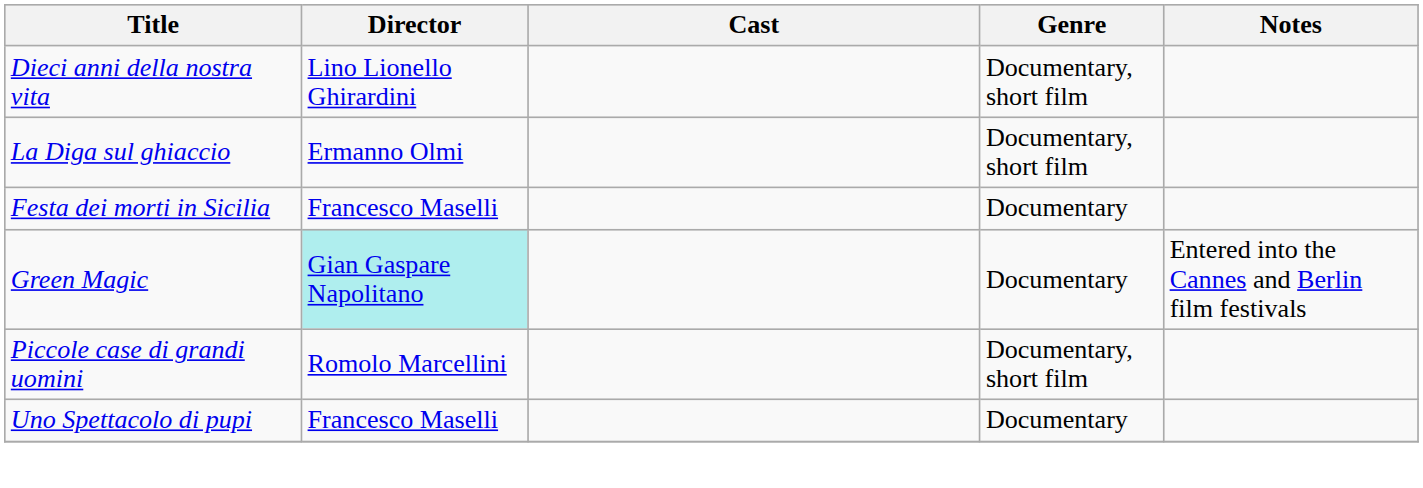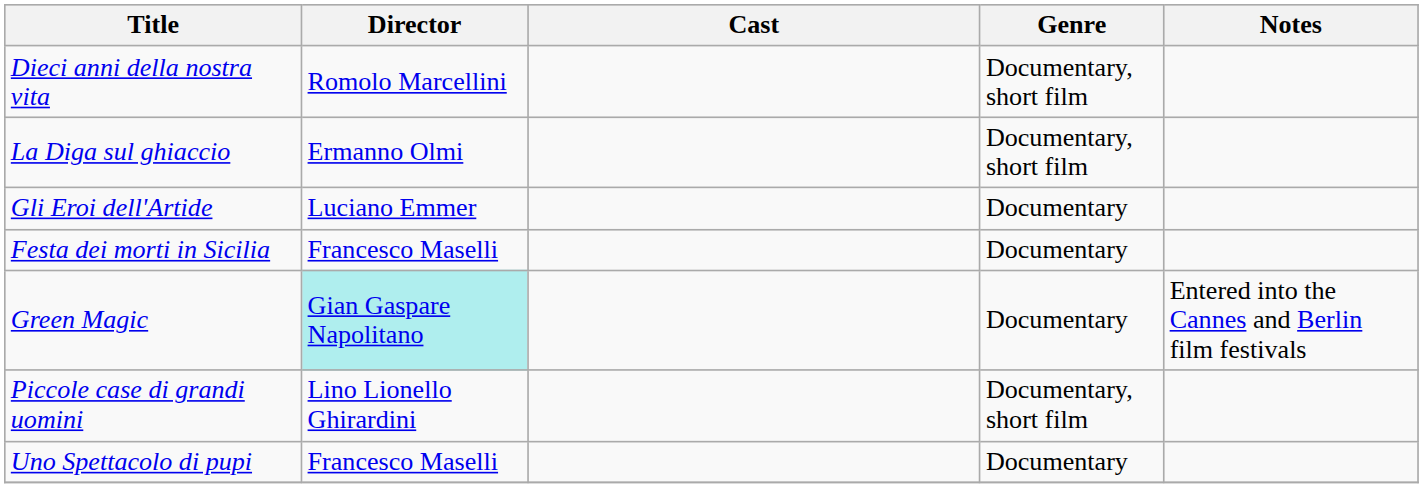 <table class="wikitable">
 <tr>
 <th style="width:21%;">Title</th>
 <th style="width:16%;">Director</th>
 <th style="width:32%;">Cast</th>
 <th style="width:13%;">Genre</th>
 <th style="width:18%;">Notes</th>
 </tr>
 <tr>
 <td><em><a href='#'>Dieci anni della nostra vita</a></em></td>
-<td><a href='#'>Lino Lionello Ghirardini</a></td>
+<td><a href='#'>Romolo Marcellini</a></td>
 <td></td>
 <td>Documentary, short film</td>
 <td></td>
 </tr>
 <tr>
 <td><em><a href='#'>La Diga sul ghiaccio</a></em></td>
 <td><a href='#'>Ermanno Olmi</a></td>
 <td></td>
 <td>Documentary, short film</td>
+<td></td>
+</tr>
+<tr>
+<td><em><a href='#'>Gli Eroi dell'Artide</a></em></td>
+<td><a href='#'>Luciano Emmer</a></td>
+<td></td>
+<td>Documentary</td>
 <td></td>
 </tr>
 <tr>
 <td><em><a href='#'>Festa dei morti in Sicilia</a></em></td>
 <td><a href='#'>Francesco Maselli</a></td>
 <td></td>
 <td>Documentary</td>
 <td></td>
 </tr>
 <tr>
 <td><em><a href='#'>Green Magic</a></em></td>
 <td style="background: paleturquoise;"><a href='#'>Gian Gaspare Napolitano</a></td>
 <td></td>
 <td>Documentary</td>
 <td>Entered into the <a href='#'>Cannes</a> and <a href='#'>Berlin</a> film festivals</td>
 </tr>
 <tr>
 <td><em><a href='#'>Piccole case di grandi uomini</a></em></td>
-<td><a href='#'>Romolo Marcellini</a></td>
+<td><a href='#'>Lino Lionello Ghirardini</a></td>
 <td></td>
 <td>Documentary, short film</td>
 <td></td>
 </tr>
 <tr>
 <td><em><a href='#'>Uno Spettacolo di pupi</a></em></td>
 <td><a href='#'>Francesco Maselli</a></td>
 <td></td>
 <td>Documentary</td>
 <td></td>
 </tr>
 <tr>
 </tr>
 </table>
